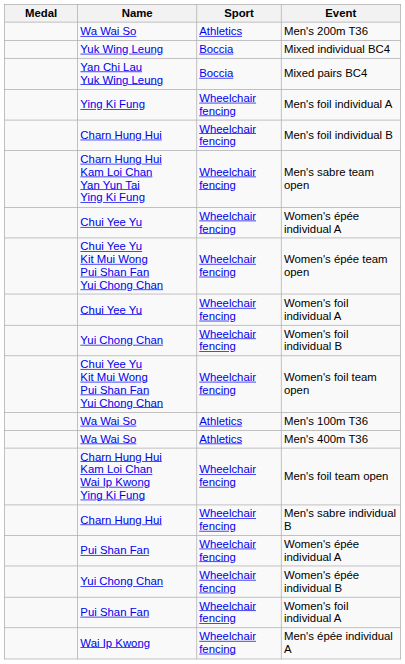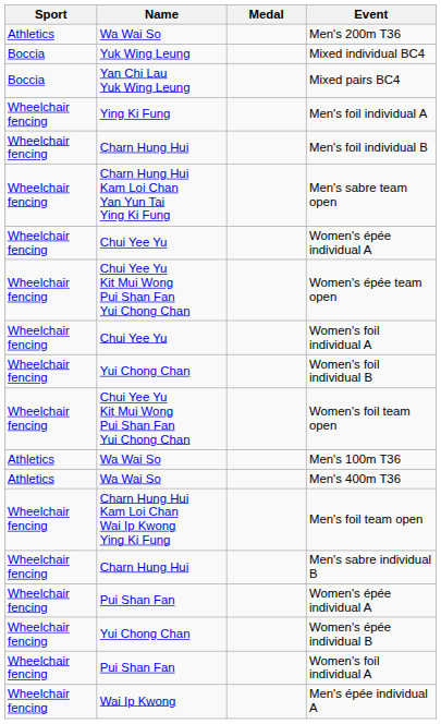 <table class="wikitable">
 <tr>
+<th style="width:7em">Sport</th>
+<th style="width:10em">Name</th>
 <th style="width:6em">Medal</th>
-<th style="width:10em">Name</th>
-<th style="width:7em">Sport</th>
 <th style="width:10em">Event</th>
 </tr>
 <tr>
+<td><a href='#'>Athletics</a></td>
+<td><a href='#'>Wa Wai So</a></td>
 <td></td>
-<td><a href='#'>Wa Wai So</a></td>
-<td><a href='#'>Athletics</a></td>
 <td>Men's 200m T36</td>
 </tr>
 <tr>
+<td><a href='#'>Boccia</a></td>
+<td><a href='#'>Yuk Wing Leung</a></td>
 <td></td>
-<td><a href='#'>Yuk Wing Leung</a></td>
-<td><a href='#'>Boccia</a></td>
 <td>Mixed individual BC4</td>
 </tr>
 <tr>
+<td><a href='#'>Boccia</a></td>
+<td><a href='#'>Yan Chi Lau</a><br> <a href='#'>Yuk Wing Leung</a></td>
 <td></td>
-<td><a href='#'>Yan Chi Lau</a><br> <a href='#'>Yuk Wing Leung</a></td>
-<td><a href='#'>Boccia</a></td>
 <td>Mixed pairs BC4</td>
 </tr>
 <tr>
+<td><a href='#'>Wheelchair fencing</a></td>
+<td><a href='#'>Ying Ki Fung</a></td>
 <td></td>
-<td><a href='#'>Ying Ki Fung</a></td>
-<td><a href='#'>Wheelchair fencing</a></td>
 <td>Men's foil individual A</td>
 </tr>
 <tr>
+<td><a href='#'>Wheelchair fencing</a></td>
+<td><a href='#'>Charn Hung Hui</a></td>
 <td></td>
-<td><a href='#'>Charn Hung Hui</a></td>
-<td><a href='#'>Wheelchair fencing</a></td>
 <td>Men's foil individual B</td>
 </tr>
 <tr>
+<td><a href='#'>Wheelchair fencing</a></td>
+<td><a href='#'>Charn Hung Hui</a><br> <a href='#'>Kam Loi Chan</a><br> <a href='#'>Yan Yun Tai</a><br> <a href='#'>Ying Ki Fung</a></td>
 <td></td>
-<td><a href='#'>Charn Hung Hui</a><br> <a href='#'>Kam Loi Chan</a><br> <a href='#'>Yan Yun Tai</a><br> <a href='#'>Ying Ki Fung</a></td>
-<td><a href='#'>Wheelchair fencing</a></td>
 <td>Men's sabre team open</td>
 </tr>
 <tr>
+<td><a href='#'>Wheelchair fencing</a></td>
+<td><a href='#'>Chui Yee Yu</a></td>
 <td></td>
-<td><a href='#'>Chui Yee Yu</a></td>
-<td><a href='#'>Wheelchair fencing</a></td>
 <td>Women's épée individual A</td>
 </tr>
 <tr>
+<td><a href='#'>Wheelchair fencing</a></td>
+<td><a href='#'>Chui Yee Yu</a><br> <a href='#'>Kit Mui Wong</a><br> <a href='#'>Pui Shan Fan</a><br> <a href='#'>Yui Chong Chan</a></td>
 <td></td>
-<td><a href='#'>Chui Yee Yu</a><br> <a href='#'>Kit Mui Wong</a><br> <a href='#'>Pui Shan Fan</a><br> <a href='#'>Yui Chong Chan</a></td>
-<td><a href='#'>Wheelchair fencing</a></td>
 <td>Women's épée team open</td>
 </tr>
 <tr>
+<td><a href='#'>Wheelchair fencing</a></td>
+<td><a href='#'>Chui Yee Yu</a></td>
 <td></td>
-<td><a href='#'>Chui Yee Yu</a></td>
-<td><a href='#'>Wheelchair fencing</a></td>
 <td>Women's foil individual A</td>
 </tr>
 <tr>
+<td><a href='#'>Wheelchair fencing</a></td>
+<td><a href='#'>Yui Chong Chan</a></td>
 <td></td>
-<td><a href='#'>Yui Chong Chan</a></td>
-<td><a href='#'>Wheelchair fencing</a></td>
 <td>Women's foil individual B</td>
 </tr>
 <tr>
+<td><a href='#'>Wheelchair fencing</a></td>
+<td><a href='#'>Chui Yee Yu</a><br> <a href='#'>Kit Mui Wong</a><br> <a href='#'>Pui Shan Fan</a><br> <a href='#'>Yui Chong Chan</a></td>
 <td></td>
-<td><a href='#'>Chui Yee Yu</a><br> <a href='#'>Kit Mui Wong</a><br> <a href='#'>Pui Shan Fan</a><br> <a href='#'>Yui Chong Chan</a></td>
-<td><a href='#'>Wheelchair fencing</a></td>
 <td>Women's foil team open</td>
 </tr>
 <tr>
+<td><a href='#'>Athletics</a></td>
+<td><a href='#'>Wa Wai So</a></td>
 <td></td>
-<td><a href='#'>Wa Wai So</a></td>
-<td><a href='#'>Athletics</a></td>
 <td>Men's 100m T36</td>
 </tr>
 <tr>
+<td><a href='#'>Athletics</a></td>
+<td><a href='#'>Wa Wai So</a></td>
 <td></td>
-<td><a href='#'>Wa Wai So</a></td>
-<td><a href='#'>Athletics</a></td>
 <td>Men's 400m T36</td>
 </tr>
 <tr>
+<td><a href='#'>Wheelchair fencing</a></td>
+<td><a href='#'>Charn Hung Hui</a><br> <a href='#'>Kam Loi Chan</a><br> <a href='#'>Wai Ip Kwong</a><br> <a href='#'>Ying Ki Fung</a></td>
 <td></td>
-<td><a href='#'>Charn Hung Hui</a><br> <a href='#'>Kam Loi Chan</a><br> <a href='#'>Wai Ip Kwong</a><br> <a href='#'>Ying Ki Fung</a></td>
-<td><a href='#'>Wheelchair fencing</a></td>
 <td>Men's foil team open</td>
 </tr>
 <tr>
+<td><a href='#'>Wheelchair fencing</a></td>
+<td><a href='#'>Charn Hung Hui</a></td>
 <td></td>
-<td><a href='#'>Charn Hung Hui</a></td>
-<td><a href='#'>Wheelchair fencing</a></td>
 <td>Men's sabre individual B</td>
 </tr>
 <tr>
+<td><a href='#'>Wheelchair fencing</a></td>
+<td><a href='#'>Pui Shan Fan</a></td>
 <td></td>
-<td><a href='#'>Pui Shan Fan</a></td>
-<td><a href='#'>Wheelchair fencing</a></td>
 <td>Women's épée individual A</td>
 </tr>
 <tr>
+<td><a href='#'>Wheelchair fencing</a></td>
+<td><a href='#'>Yui Chong Chan</a></td>
 <td></td>
-<td><a href='#'>Yui Chong Chan</a></td>
-<td><a href='#'>Wheelchair fencing</a></td>
 <td>Women's épée individual B</td>
 </tr>
 <tr>
+<td><a href='#'>Wheelchair fencing</a></td>
+<td><a href='#'>Pui Shan Fan</a></td>
 <td></td>
-<td><a href='#'>Pui Shan Fan</a></td>
-<td><a href='#'>Wheelchair fencing</a></td>
 <td>Women's foil individual A</td>
 </tr>
 <tr>
+<td><a href='#'>Wheelchair fencing</a></td>
+<td><a href='#'>Wai Ip Kwong</a></td>
 <td></td>
-<td><a href='#'>Wai Ip Kwong</a></td>
-<td><a href='#'>Wheelchair fencing</a></td>
 <td>Men's épée individual A</td>
 </tr>
 </table>
